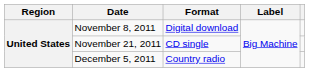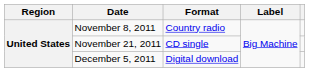 <table class="wikitable plainrowheaders">
 <tr>
 <th scope="col">Region</th>
 <th scope="col">Date</th>
 <th scope="col">Format</th>
 <th scope="col">Label</th>
 <th scope="col"></th>
 </tr>
 <tr>
 <th scope="row" rowspan="3">United States</th>
 <td>November 8, 2011</td>
-<td><a href='#'>Digital download</a></td>
+<td><a href='#'>Country radio</a></td>
 <td rowspan="3"><a href='#'>Big Machine</a></td>
 <td style="text-align:center;"></td>
 </tr>
 <tr>
 <td>November 21, 2011</td>
 <td><a href='#'>CD single</a></td>
 <td style="text-align:center;"></td>
 </tr>
 <tr>
 <td>December 5, 2011</td>
-<td><a href='#'>Country radio</a></td>
+<td><a href='#'>Digital download</a></td>
 <td style="text-align:center;"></td>
 </tr>
 </table>
